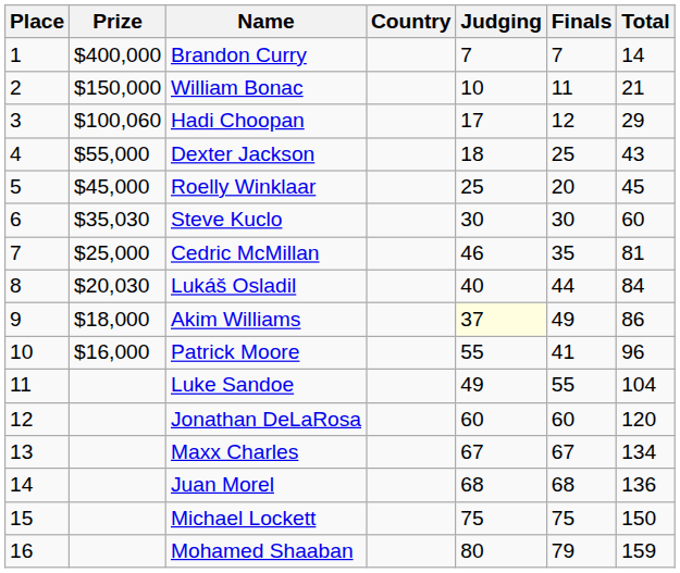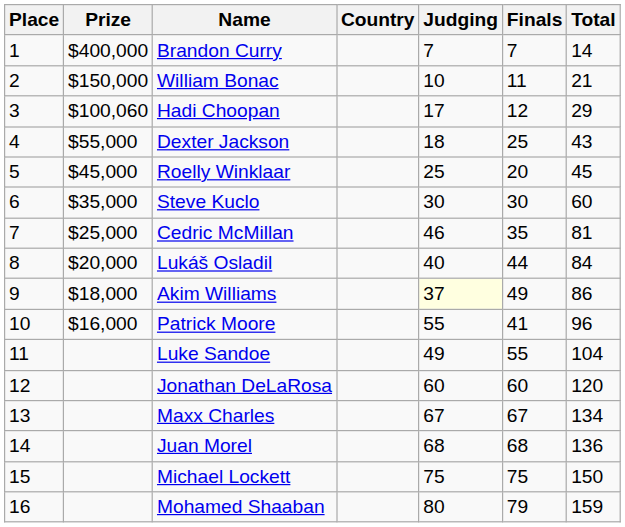 <table class="wikitable sortable">
 <tr>
 <th>Place</th>
 <th>Prize</th>
 <th>Name</th>
 <th>Country</th>
 <th>Judging</th>
 <th>Finals</th>
 <th>Total</th>
 </tr>
 <tr>
 <td>1</td>
 <td>$400,000</td>
 <td><a href='#'>Brandon Curry</a></td>
 <td></td>
 <td>7</td>
 <td>7</td>
 <td>14</td>
 </tr>
 <tr>
 <td>2</td>
 <td>$150,000</td>
 <td><a href='#'>William Bonac</a></td>
 <td></td>
 <td>10</td>
 <td>11</td>
 <td>21</td>
 </tr>
 <tr>
 <td>3</td>
 <td>$100,060</td>
 <td><a href='#'>Hadi Choopan</a></td>
 <td></td>
 <td>17</td>
 <td>12</td>
 <td>29</td>
 </tr>
 <tr>
 <td>4</td>
 <td>$55,000</td>
 <td><a href='#'>Dexter Jackson</a></td>
 <td></td>
 <td>18</td>
 <td>25</td>
 <td>43</td>
 </tr>
 <tr>
 <td>5</td>
 <td>$45,000</td>
 <td><a href='#'>Roelly Winklaar</a></td>
 <td></td>
 <td>25</td>
 <td>20</td>
 <td>45</td>
 </tr>
 <tr>
 <td>6</td>
-<td>$35,030</td>
+<td>$35,000</td>
 <td><a href='#'>Steve Kuclo</a></td>
 <td></td>
 <td>30</td>
 <td>30</td>
 <td>60</td>
 </tr>
 <tr>
 <td>7</td>
 <td>$25,000</td>
 <td><a href='#'>Cedric McMillan</a></td>
 <td></td>
 <td>46</td>
 <td>35</td>
 <td>81</td>
 </tr>
 <tr>
 <td>8</td>
-<td>$20,030</td>
+<td>$20,000</td>
 <td><a href='#'>Lukáš Osladil</a></td>
 <td></td>
 <td>40</td>
 <td>44</td>
 <td>84</td>
 </tr>
 <tr>
 <td>9</td>
 <td>$18,000</td>
 <td><a href='#'>Akim Williams</a></td>
 <td></td>
 <td style="background: lightyellow;">37</td>
 <td>49</td>
 <td>86</td>
 </tr>
 <tr>
 <td>10</td>
 <td>$16,000</td>
 <td><a href='#'>Patrick Moore</a></td>
 <td></td>
 <td>55</td>
 <td>41</td>
 <td>96</td>
 </tr>
 <tr>
 <td>11</td>
 <td></td>
 <td><a href='#'>Luke Sandoe</a></td>
 <td></td>
 <td>49</td>
 <td>55</td>
 <td>104</td>
 </tr>
 <tr>
 <td>12</td>
 <td></td>
 <td><a href='#'>Jonathan DeLaRosa</a></td>
 <td></td>
 <td>60</td>
 <td>60</td>
 <td>120</td>
 </tr>
 <tr>
 <td>13</td>
 <td></td>
 <td><a href='#'>Maxx Charles</a></td>
 <td></td>
 <td>67</td>
 <td>67</td>
 <td>134</td>
 </tr>
 <tr>
 <td>14</td>
 <td></td>
 <td><a href='#'>Juan Morel</a></td>
 <td></td>
 <td>68</td>
 <td>68</td>
 <td>136</td>
 </tr>
 <tr>
 <td>15</td>
 <td></td>
 <td><a href='#'>Michael Lockett</a></td>
 <td></td>
 <td>75</td>
 <td>75</td>
 <td>150</td>
 </tr>
 <tr>
 <td>16</td>
 <td></td>
 <td><a href='#'>Mohamed Shaaban</a></td>
 <td></td>
 <td>80</td>
 <td>79</td>
 <td>159</td>
 </tr>
 </table>
